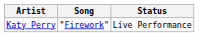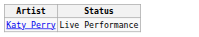 <table class="wikitable" style="font-size: 85%">
 <tr>
 <th>Artist</th>
-<th>Song</th>
 <th>Status</th>
 </tr>
 <tr>
 <td> <a href='#'>Katy Perry</a></td>
-<td>"<a href='#'>Firework</a>"</td>
 <td>Live Performance</td>
 </tr>
 </table>
